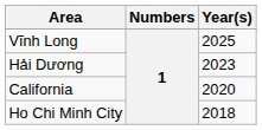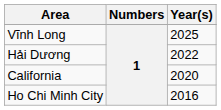 <table class="wikitable" style="font-size: 95%;">
 <tr>
 <th>Area</th>
 <th>Numbers</th>
 <th>Year(s)</th>
 </tr>
 <tr>
 </tr>
 <tr>
 <td>Vĩnh Long</td>
 <th rowspan="5">1</th>
 <td>2025</td>
 </tr>
 <tr>
 <td>Hải Dương</td>
-<td>2023</td>
+<td>2022</td>
 </tr>
 <tr>
 <td>California</td>
 <td>2020</td>
 </tr>
 <tr>
 <td>Ho Chi Minh City</td>
-<td>2018</td>
+<td>2016</td>
 </tr>
 </table>
